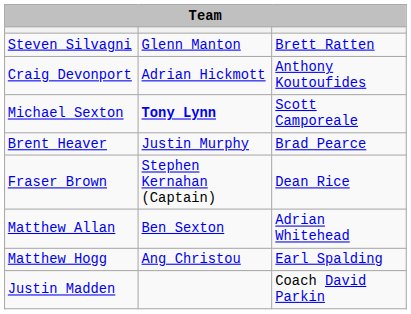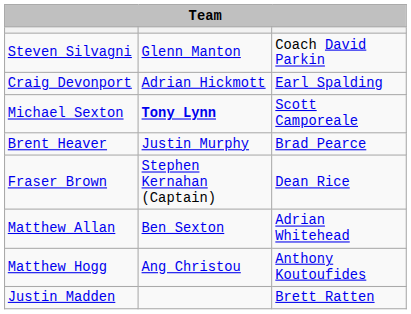 <table class="wikitable">
 <tr>
 <th colspan=6 style="background:silver">Team</th>
 </tr>
 <tr>
 <th style="text-align:center; width:120px;"></th>
 <th style="text-align:center; width:120px;"></th>
 <th style="text-align:center; width:120px;"></th>
 </tr>
 <tr>
 <td><a href='#'>Steven Silvagni</a></td>
 <td><a href='#'>Glenn Manton</a></td>
-<td><a href='#'>Brett Ratten</a></td>
+<td>Coach <a href='#'>David Parkin</a></td>
 </tr>
 <tr>
 <td><a href='#'>Craig Devonport</a></td>
 <td><a href='#'>Adrian Hickmott</a></td>
-<td><a href='#'>Anthony Koutoufides</a></td>
+<td><a href='#'>Earl Spalding</a></td>
 </tr>
 <tr>
 <td><a href='#'>Michael Sexton</a></td>
 <td><strong><a href='#'>Tony Lynn</a></strong></td>
 <td><a href='#'>Scott Camporeale</a></td>
 </tr>
 <tr>
 <td><a href='#'>Brent Heaver</a></td>
 <td><a href='#'>Justin Murphy</a></td>
 <td><a href='#'>Brad Pearce</a></td>
 </tr>
 <tr>
 <td><a href='#'>Fraser Brown</a></td>
 <td><a href='#'>Stephen Kernahan</a> (Captain)</td>
 <td><a href='#'>Dean Rice</a></td>
 </tr>
 <tr>
 <td><a href='#'>Matthew Allan</a></td>
 <td><a href='#'>Ben Sexton</a></td>
 <td><a href='#'>Adrian Whitehead</a></td>
 </tr>
 <tr>
 <td><a href='#'>Matthew Hogg</a></td>
 <td><a href='#'>Ang Christou</a></td>
-<td><a href='#'>Earl Spalding</a></td>
+<td><a href='#'>Anthony Koutoufides</a></td>
 </tr>
 <tr>
 <td><a href='#'>Justin Madden</a></td>
 <td></td>
-<td>Coach <a href='#'>David Parkin</a></td>
+<td><a href='#'>Brett Ratten</a></td>
 </tr>
 </table>
